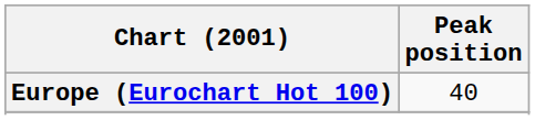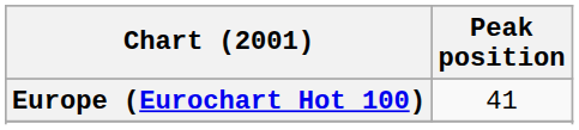 <table class="wikitable sortable plainrowheaders" style="text-align:center">
 <tr>
 <th>Chart (2001)</th>
 <th>Peak<br>position</th>
 </tr>
 <tr>
 <th scope="row">Europe (<a href='#'>Eurochart Hot 100</a>)</th>
-<td>40</td>
+<td>41</td>
 </tr>
 <tr>
 </tr>
 <tr>
 </tr>
 <tr>
 </tr>
 <tr>
 </tr>
 <tr>
 </tr>
 </table>
